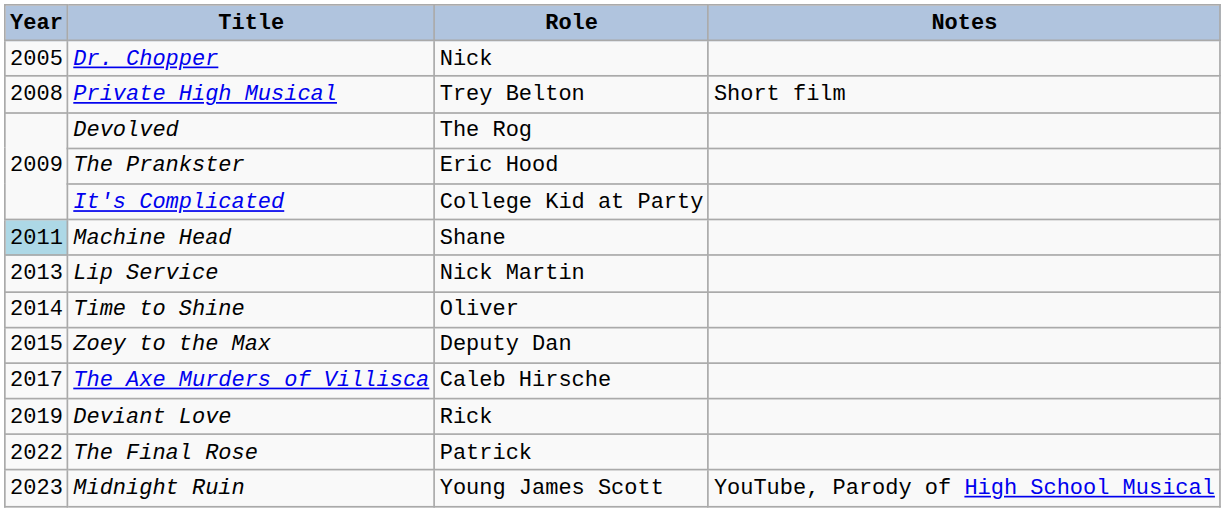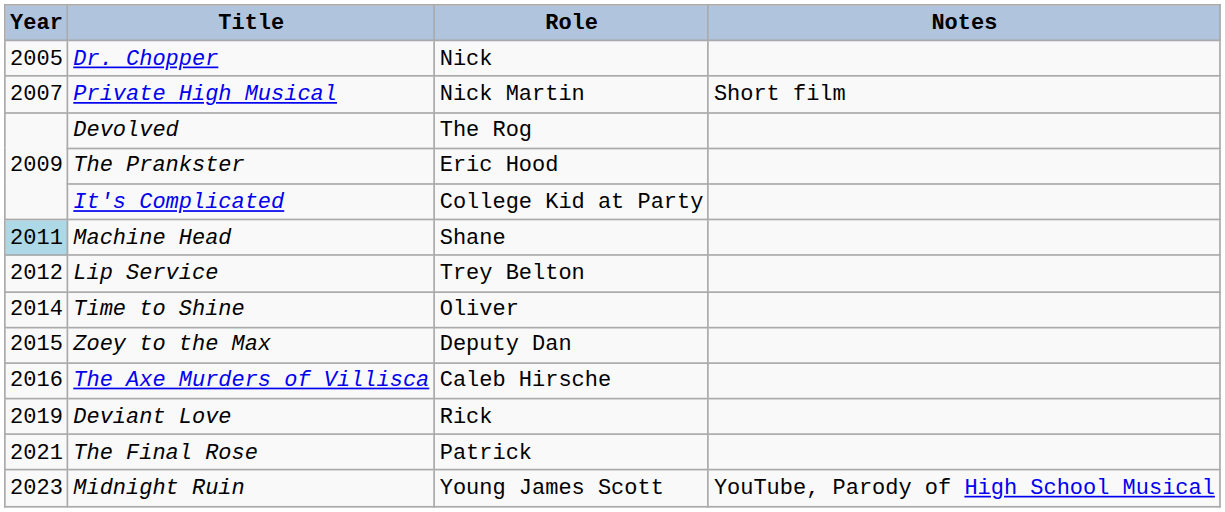 <table class="wikitable">
 <tr>
 <th style="background:#B0C4DE;">Year</th>
 <th style="background:#B0C4DE;">Title</th>
 <th style="background:#B0C4DE;">Role</th>
 <th style="background:#B0C4DE;">Notes</th>
 </tr>
 <tr>
 <td>2005</td>
 <td><em><a href='#'>Dr. Chopper</a></em></td>
 <td>Nick</td>
 <td></td>
 </tr>
 <tr>
-<td>2008</td>
+<td>2007</td>
 <td><em><a href='#'>Private High Musical</a></em></td>
-<td>Trey Belton</td>
+<td>Nick Martin</td>
 <td>Short film</td>
 </tr>
 <tr>
 <td rowspan="3">2009</td>
 <td><em>Devolved</em></td>
 <td>The Rog</td>
 <td></td>
 </tr>
 <tr>
 <td><em>The Prankster</em></td>
 <td>Eric Hood</td>
 <td></td>
 </tr>
 <tr>
 <td><em><a href='#'>It's Complicated</a></em></td>
 <td>College Kid at Party</td>
 <td></td>
 </tr>
 <tr>
 <td style="background: lightblue;">2011</td>
 <td><em>Machine Head</em></td>
 <td>Shane</td>
 <td></td>
 </tr>
 <tr>
-<td>2013</td>
+<td>2012</td>
 <td><em>Lip Service</em></td>
-<td>Nick Martin</td>
+<td>Trey Belton</td>
 <td></td>
 </tr>
 <tr>
 <td>2014</td>
 <td><em>Time to Shine</em></td>
 <td>Oliver</td>
 <td></td>
 </tr>
 <tr>
 <td>2015</td>
 <td><em>Zoey to the Max</em></td>
 <td>Deputy Dan</td>
 <td></td>
 </tr>
 <tr>
-<td>2017</td>
+<td>2016</td>
 <td><em><a href='#'>The Axe Murders of Villisca</a></em></td>
 <td>Caleb Hirsche</td>
 <td></td>
 </tr>
 <tr>
 <td>2019</td>
 <td><em>Deviant Love</em></td>
 <td>Rick</td>
 <td></td>
 </tr>
 <tr>
-<td>2022</td>
+<td>2021</td>
 <td><em>The Final Rose</em></td>
 <td>Patrick</td>
 <td></td>
 </tr>
 <tr>
 <td>2023</td>
 <td><em>Midnight Ruin</em></td>
 <td>Young James Scott</td>
 <td>YouTube, Parody of <a href='#'>High School Musical</a></td>
 </tr>
 </table>
